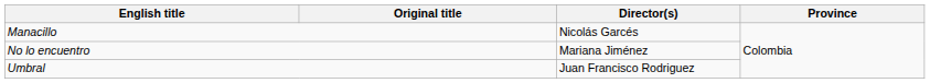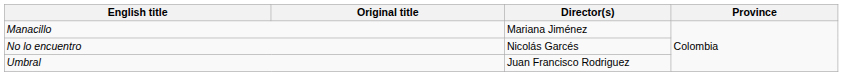 <table class="wikitable" width=100%>
 <tr>
 <th scope="col" width="32%">English title</th>
 <th scope="col" width="28%">Original title</th>
 <th scope="col" width="20%">Director(s)</th>
 <th scope="col" width="20%">Province</th>
 </tr>
 <tr>
 <td colspan=2><em>Manacillo</em></td>
-<td>Nicolás Garcés</td>
+<td>Mariana Jiménez</td>
 <td rowspan=3>Colombia</td>
 </tr>
 <tr>
 <td colspan=2><em>No lo encuentro</em></td>
-<td>Mariana Jiménez</td>
+<td>Nicolás Garcés</td>
 </tr>
 <tr>
 <td colspan=2><em>Umbral</em></td>
 <td>Juan Francisco Rodriguez</td>
 </tr>
 </table>
